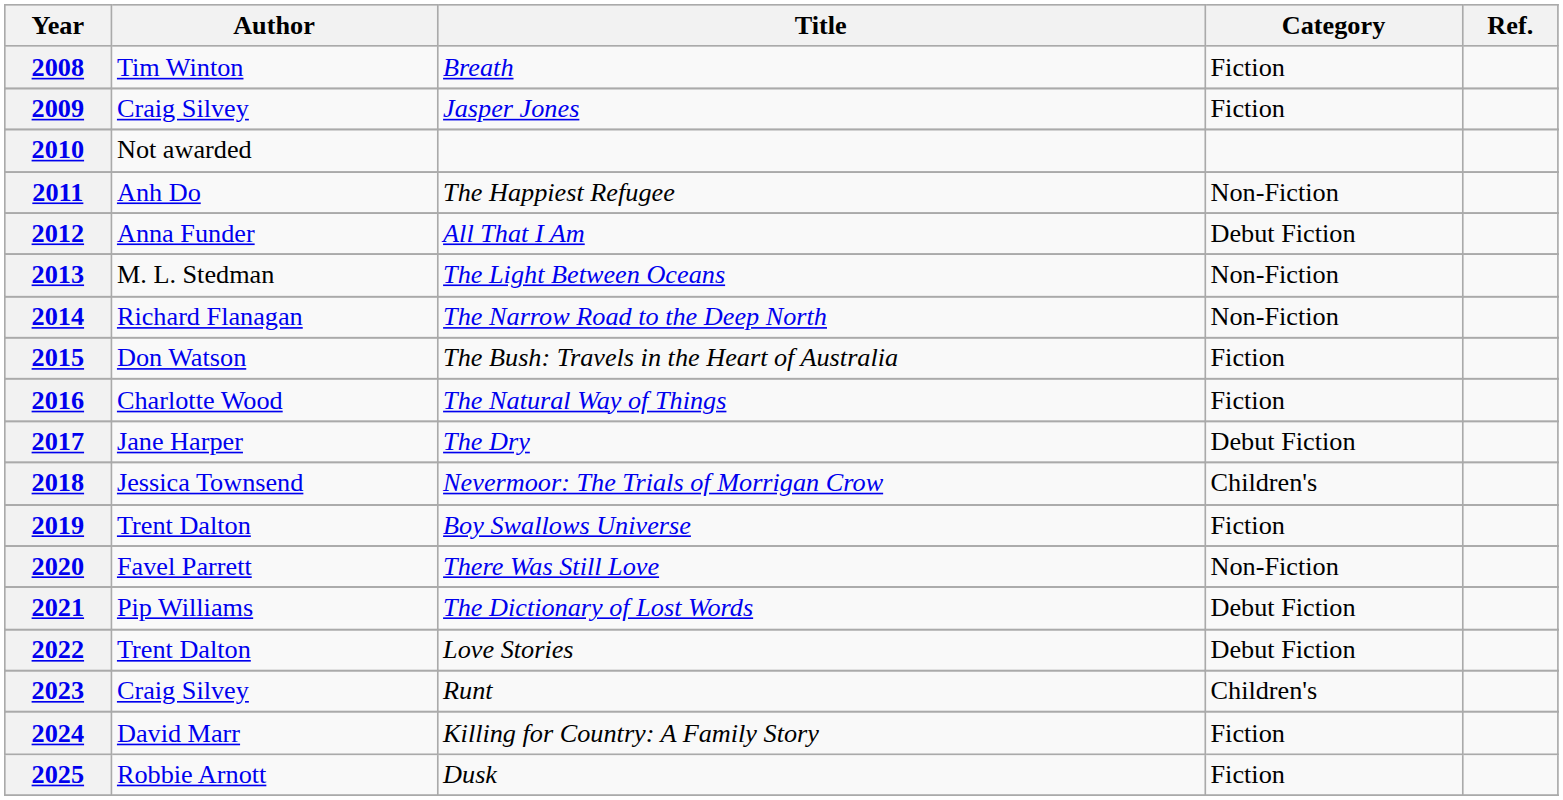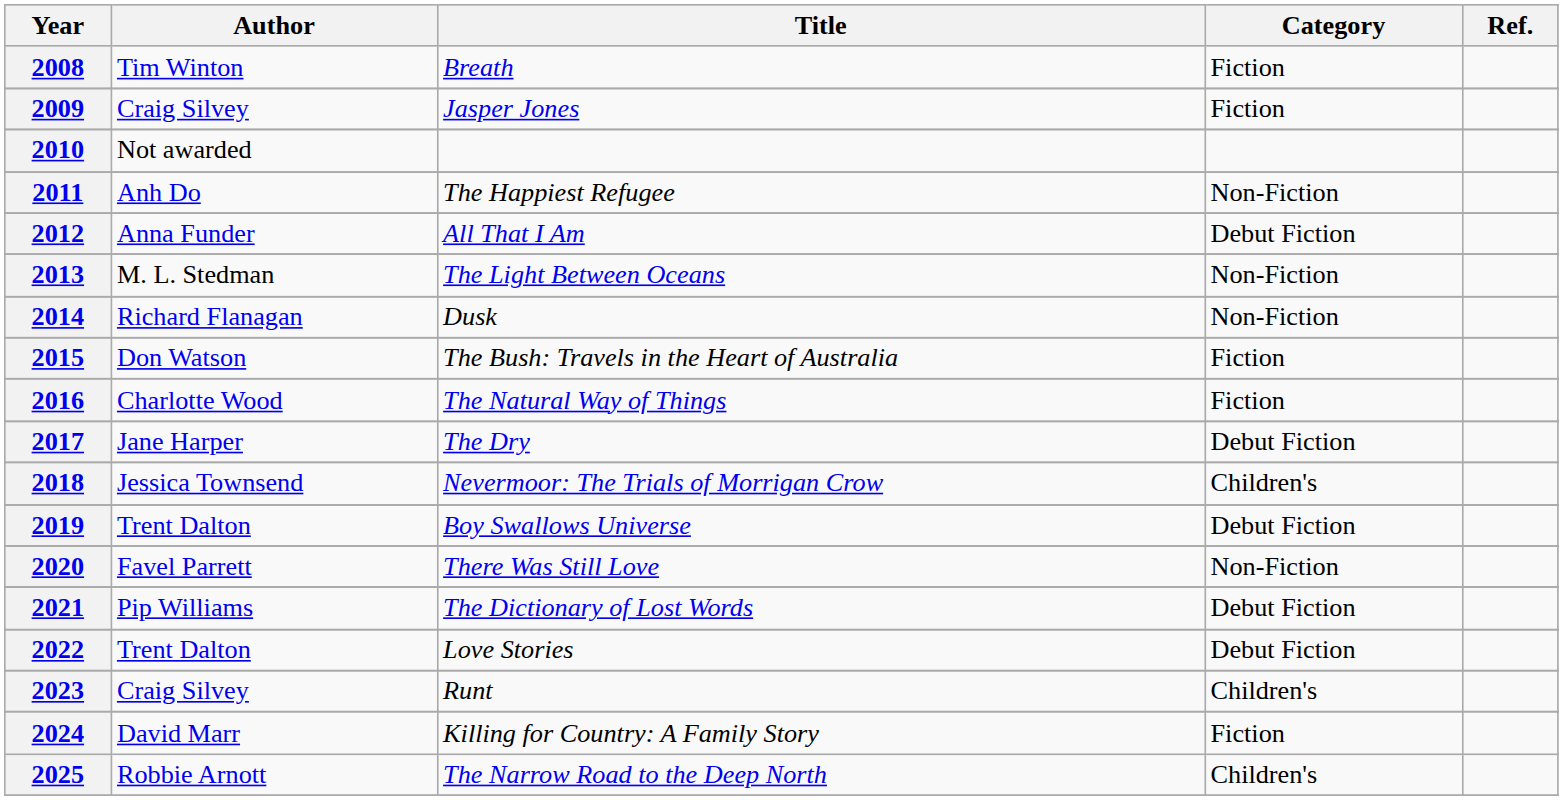 <table class="wikitable" width="75%">
 <tr>
 <th>Year</th>
 <th>Author</th>
 <th>Title</th>
 <th>Category</th>
 <th>Ref.</th>
 </tr>
 <tr>
 <th><a href='#'>2008</a></th>
 <td><a href='#'>Tim Winton</a></td>
 <td><em><a href='#'>Breath</a></em></td>
 <td>Fiction</td>
 <td></td>
 </tr>
 <tr>
 </tr>
 <tr>
 <th><a href='#'>2009</a></th>
 <td><a href='#'>Craig Silvey</a></td>
 <td><em><a href='#'>Jasper Jones</a></em></td>
 <td>Fiction</td>
 <td></td>
 </tr>
 <tr>
 </tr>
 <tr>
 <th><a href='#'>2010</a></th>
 <td>Not awarded</td>
 <td></td>
 <td></td>
 <td></td>
 </tr>
 <tr>
 </tr>
 <tr>
 <th><a href='#'>2011</a></th>
 <td><a href='#'>Anh Do</a></td>
 <td><em>The Happiest Refugee</em></td>
 <td>Non-Fiction</td>
 <td></td>
 </tr>
 <tr>
 </tr>
 <tr>
 <th><a href='#'>2012</a></th>
 <td><a href='#'>Anna Funder</a></td>
 <td><em><a href='#'>All That I Am</a></em></td>
 <td>Debut Fiction</td>
 <td></td>
 </tr>
 <tr>
 </tr>
 <tr>
 <th><a href='#'>2013</a></th>
 <td>M. L. Stedman</td>
 <td><em><a href='#'>The Light Between Oceans</a></em></td>
 <td>Non-Fiction</td>
 <td></td>
 </tr>
 <tr>
 </tr>
 <tr>
 <th><a href='#'>2014</a></th>
 <td><a href='#'>Richard Flanagan</a></td>
-<td><em><a href='#'>The Narrow Road to the Deep North</a></em></td>
+<td><em>Dusk</em></td>
 <td>Non-Fiction</td>
 <td></td>
 </tr>
 <tr>
 </tr>
 <tr>
 <th><a href='#'>2015</a></th>
 <td><a href='#'>Don Watson</a></td>
 <td><em>The Bush: Travels in the Heart of Australia</em></td>
 <td>Fiction</td>
 <td></td>
 </tr>
 <tr>
 </tr>
 <tr>
 <th><a href='#'>2016</a></th>
 <td><a href='#'>Charlotte Wood</a></td>
 <td><em><a href='#'>The Natural Way of Things</a></em></td>
 <td>Fiction</td>
 <td></td>
 </tr>
 <tr>
 </tr>
 <tr>
 <th><a href='#'>2017</a></th>
 <td><a href='#'>Jane Harper</a></td>
 <td><em><a href='#'>The Dry</a></em></td>
 <td>Debut Fiction</td>
 <td></td>
 </tr>
 <tr>
 </tr>
 <tr>
 <th><a href='#'>2018</a></th>
 <td><a href='#'>Jessica Townsend</a></td>
 <td><em><a href='#'>Nevermoor: The Trials of Morrigan Crow</a></em></td>
 <td>Children's</td>
 <td></td>
 </tr>
 <tr>
 </tr>
 <tr>
 <th><a href='#'>2019</a></th>
 <td><a href='#'>Trent Dalton</a></td>
 <td><em><a href='#'>Boy Swallows Universe</a></em></td>
-<td>Fiction</td>
+<td>Debut Fiction</td>
 <td></td>
 </tr>
 <tr>
 </tr>
 <tr>
 <th><a href='#'>2020</a></th>
 <td><a href='#'>Favel Parrett</a></td>
 <td><em><a href='#'>There Was Still Love</a></em></td>
 <td>Non-Fiction</td>
 <td></td>
 </tr>
 <tr>
 </tr>
 <tr>
 <th><a href='#'>2021</a></th>
 <td><a href='#'>Pip Williams</a></td>
 <td><em><a href='#'>The Dictionary of Lost Words</a></em></td>
 <td>Debut Fiction</td>
 <td></td>
 </tr>
 <tr>
 </tr>
 <tr>
 <th><a href='#'>2022</a></th>
 <td><a href='#'>Trent Dalton</a></td>
 <td><em>Love Stories</em></td>
 <td>Debut Fiction</td>
 <td></td>
 </tr>
 <tr>
 </tr>
 <tr>
 <th><a href='#'>2023</a></th>
 <td><a href='#'>Craig Silvey</a></td>
 <td><em>Runt</em></td>
 <td>Children's</td>
 <td></td>
 </tr>
 <tr>
 </tr>
 <tr>
 <th><a href='#'>2024</a></th>
 <td><a href='#'>David Marr</a></td>
 <td><em>Killing for Country: A Family Story</em></td>
 <td>Fiction</td>
 <td></td>
 </tr>
 <tr>
 <th><a href='#'>2025</a></th>
 <td><a href='#'>Robbie Arnott</a></td>
-<td><em>Dusk</em></td>
-<td>Fiction</td>
+<td><em><a href='#'>The Narrow Road to the Deep North</a></em></td>
+<td>Children's</td>
 <td></td>
 </tr>
 <tr>
 </tr>
 </table>
